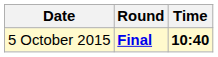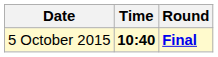 <table class="wikitable">
 <tr>
 <th>Date</th>
+<th>Time</th>
 <th>Round</th>
-<th>Time</th>
 </tr>
 <tr style=background:lemonchiffon>
 <td>5 October 2015</td>
+<td><strong>10:40</strong></td>
 <td><strong><a href='#'>Final</a></strong></td>
-<td><strong>10:40</strong></td>
 </tr>
 </table>
